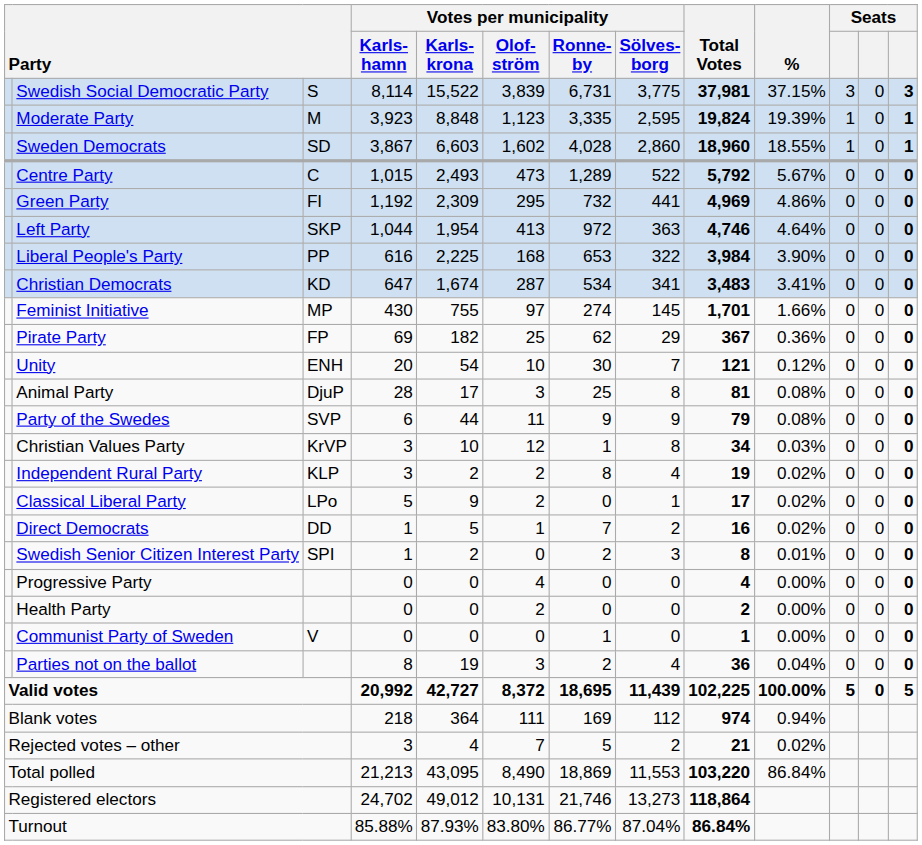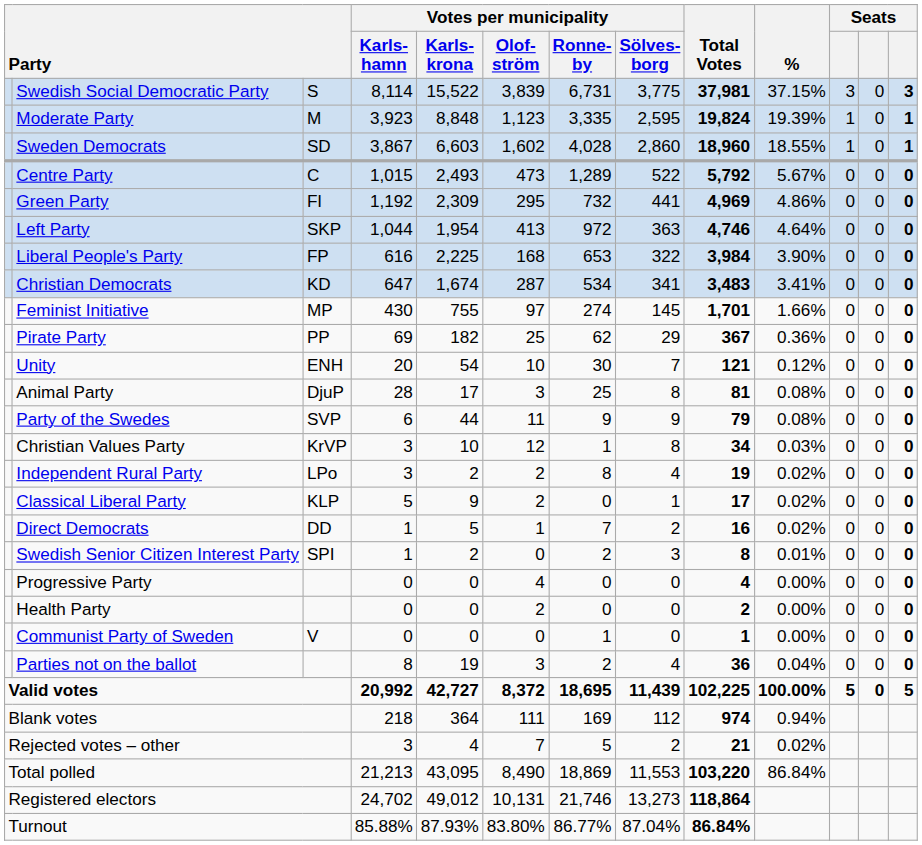 <table class="wikitable" border="1" style="text-align:right;">
 <tr>
 <th style="text-align:left;" valign=bottom rowspan=2 colspan=3>Party</th>
 <th colspan=5>Votes per municipality</th>
 <th align=center valign=bottom rowspan=2 width="50">Total Votes</th>
 <th align=center valign=bottom rowspan=2 width="50">%</th>
 <th colspan=3>Seats</th>
 </tr>
 <tr>
 <th align=center valign=bottom width="50"><a href='#'>Karls- hamn</a></th>
 <th align=center valign=bottom width="50"><a href='#'>Karls- krona</a></th>
 <th align=center valign=bottom width="50"><a href='#'>Olof- ström</a></th>
 <th align=center valign=bottom width="50"><a href='#'>Ronne- by</a></th>
 <th align=center valign=bottom width="50"><a href='#'>Sölves- borg</a></th>
 <th align=center valign=bottom width="20"><small></small></th>
 <th align=center valign=bottom width="20"><small><a href='#'></a></small></th>
 <th align=center valign=bottom width="20"><small></small></th>
 </tr>
 <tr style="background:#CEE0F2;">
 <td></td>
 <td align=left style="white-space: nowrap;"><a href='#'>Swedish Social Democratic Party</a></td>
 <td align=left>S</td>
 <td>8,114</td>
 <td>15,522</td>
 <td>3,839</td>
 <td>6,731</td>
 <td>3,775</td>
 <td><strong>37,981</strong></td>
 <td>37.15%</td>
 <td>3</td>
 <td>0</td>
 <td><strong>3</strong></td>
 </tr>
 <tr style="background:#CEE0F2;">
 <td></td>
 <td align=left><a href='#'>Moderate Party</a></td>
 <td align=left>M</td>
 <td>3,923</td>
 <td>8,848</td>
 <td>1,123</td>
 <td>3,335</td>
 <td>2,595</td>
 <td><strong>19,824</strong></td>
 <td>19.39%</td>
 <td>1</td>
 <td>0</td>
 <td><strong>1</strong></td>
 </tr>
 <tr style="background:#CEE0F2;">
 <td></td>
 <td align=left><a href='#'>Sweden Democrats</a></td>
 <td align=left>SD</td>
 <td>3,867</td>
 <td>6,603</td>
 <td>1,602</td>
 <td>4,028</td>
 <td>2,860</td>
 <td><strong>18,960</strong></td>
 <td>18.55%</td>
 <td>1</td>
 <td>0</td>
 <td><strong>1</strong></td>
 </tr>
 <tr style="background:#CEE0F2; border-top:3px solid darkgray;">
 <td></td>
 <td align=left><a href='#'>Centre Party</a></td>
 <td align=left>C</td>
 <td>1,015</td>
 <td>2,493</td>
 <td>473</td>
 <td>1,289</td>
 <td>522</td>
 <td><strong>5,792</strong></td>
 <td>5.67%</td>
 <td>0</td>
 <td>0</td>
 <td><strong>0</strong></td>
 </tr>
 <tr style="background:#CEE0F2;">
 <td></td>
 <td align=left><a href='#'>Green Party</a></td>
 <td align=left>FI</td>
 <td>1,192</td>
 <td>2,309</td>
 <td>295</td>
 <td>732</td>
 <td>441</td>
 <td><strong>4,969</strong></td>
 <td>4.86%</td>
 <td>0</td>
 <td>0</td>
 <td><strong>0</strong></td>
 </tr>
 <tr style="background:#CEE0F2;">
 <td></td>
 <td align=left><a href='#'>Left Party</a></td>
 <td align=left>SKP</td>
 <td>1,044</td>
 <td>1,954</td>
 <td>413</td>
 <td>972</td>
 <td>363</td>
 <td><strong>4,746</strong></td>
 <td>4.64%</td>
 <td>0</td>
 <td>0</td>
 <td><strong>0</strong></td>
 </tr>
 <tr style="background:#CEE0F2;">
 <td></td>
 <td align=left><a href='#'>Liberal People's Party</a></td>
-<td align=left>PP</td>
+<td align=left>FP</td>
 <td>616</td>
 <td>2,225</td>
 <td>168</td>
 <td>653</td>
 <td>322</td>
 <td><strong>3,984</strong></td>
 <td>3.90%</td>
 <td>0</td>
 <td>0</td>
 <td><strong>0</strong></td>
 </tr>
 <tr style="background:#CEE0F2;">
 <td></td>
 <td align=left><a href='#'>Christian Democrats</a></td>
 <td align=left>KD</td>
 <td>647</td>
 <td>1,674</td>
 <td>287</td>
 <td>534</td>
 <td>341</td>
 <td><strong>3,483</strong></td>
 <td>3.41%</td>
 <td>0</td>
 <td>0</td>
 <td><strong>0</strong></td>
 </tr>
 <tr>
 <td></td>
 <td align=left><a href='#'>Feminist Initiative</a></td>
 <td align=left>MP</td>
 <td>430</td>
 <td>755</td>
 <td>97</td>
 <td>274</td>
 <td>145</td>
 <td><strong>1,701</strong></td>
 <td>1.66%</td>
 <td>0</td>
 <td>0</td>
 <td><strong>0</strong></td>
 </tr>
 <tr>
 <td></td>
 <td align=left><a href='#'>Pirate Party</a></td>
-<td align=left>FP</td>
+<td align=left>PP</td>
 <td>69</td>
 <td>182</td>
 <td>25</td>
 <td>62</td>
 <td>29</td>
 <td><strong>367</strong></td>
 <td>0.36%</td>
 <td>0</td>
 <td>0</td>
 <td><strong>0</strong></td>
 </tr>
 <tr>
 <td></td>
 <td align=left><a href='#'>Unity</a></td>
 <td align=left>ENH</td>
 <td>20</td>
 <td>54</td>
 <td>10</td>
 <td>30</td>
 <td>7</td>
 <td><strong>121</strong></td>
 <td>0.12%</td>
 <td>0</td>
 <td>0</td>
 <td><strong>0</strong></td>
 </tr>
 <tr>
 <td></td>
 <td align=left>Animal Party</td>
 <td align=left>DjuP</td>
 <td>28</td>
 <td>17</td>
 <td>3</td>
 <td>25</td>
 <td>8</td>
 <td><strong>81</strong></td>
 <td>0.08%</td>
 <td>0</td>
 <td>0</td>
 <td><strong>0</strong></td>
 </tr>
 <tr>
 <td></td>
 <td align=left><a href='#'>Party of the Swedes</a></td>
 <td align=left>SVP</td>
 <td>6</td>
 <td>44</td>
 <td>11</td>
 <td>9</td>
 <td>9</td>
 <td><strong>79</strong></td>
 <td>0.08%</td>
 <td>0</td>
 <td>0</td>
 <td><strong>0</strong></td>
 </tr>
 <tr>
 <td></td>
 <td align=left>Christian Values Party</td>
 <td align=left>KrVP</td>
 <td>3</td>
 <td>10</td>
 <td>12</td>
 <td>1</td>
 <td>8</td>
 <td><strong>34</strong></td>
 <td>0.03%</td>
 <td>0</td>
 <td>0</td>
 <td><strong>0</strong></td>
 </tr>
 <tr>
 <td></td>
 <td align=left><a href='#'>Independent Rural Party</a></td>
-<td align=left>KLP</td>
+<td align=left>LPo</td>
 <td>3</td>
 <td>2</td>
 <td>2</td>
 <td>8</td>
 <td>4</td>
 <td><strong>19</strong></td>
 <td>0.02%</td>
 <td>0</td>
 <td>0</td>
 <td><strong>0</strong></td>
 </tr>
 <tr>
 <td></td>
 <td align=left><a href='#'>Classical Liberal Party</a></td>
-<td align=left>LPo</td>
+<td align=left>KLP</td>
 <td>5</td>
 <td>9</td>
 <td>2</td>
 <td>0</td>
 <td>1</td>
 <td><strong>17</strong></td>
 <td>0.02%</td>
 <td>0</td>
 <td>0</td>
 <td><strong>0</strong></td>
 </tr>
 <tr>
 <td></td>
 <td align=left><a href='#'>Direct Democrats</a></td>
 <td align=left>DD</td>
 <td>1</td>
 <td>5</td>
 <td>1</td>
 <td>7</td>
 <td>2</td>
 <td><strong>16</strong></td>
 <td>0.02%</td>
 <td>0</td>
 <td>0</td>
 <td><strong>0</strong></td>
 </tr>
 <tr>
 <td></td>
 <td align=left><a href='#'>Swedish Senior Citizen Interest Party</a></td>
 <td align=left>SPI</td>
 <td>1</td>
 <td>2</td>
 <td>0</td>
 <td>2</td>
 <td>3</td>
 <td><strong>8</strong></td>
 <td>0.01%</td>
 <td>0</td>
 <td>0</td>
 <td><strong>0</strong></td>
 </tr>
 <tr>
 <td></td>
 <td align=left>Progressive Party</td>
 <td></td>
 <td>0</td>
 <td>0</td>
 <td>4</td>
 <td>0</td>
 <td>0</td>
 <td><strong>4</strong></td>
 <td>0.00%</td>
 <td>0</td>
 <td>0</td>
 <td><strong>0</strong></td>
 </tr>
 <tr>
 <td></td>
 <td align=left>Health Party</td>
 <td></td>
 <td>0</td>
 <td>0</td>
 <td>2</td>
 <td>0</td>
 <td>0</td>
 <td><strong>2</strong></td>
 <td>0.00%</td>
 <td>0</td>
 <td>0</td>
 <td><strong>0</strong></td>
 </tr>
 <tr>
 <td></td>
 <td align=left><a href='#'>Communist Party of Sweden</a></td>
 <td align=left>V</td>
 <td>0</td>
 <td>0</td>
 <td>0</td>
 <td>1</td>
 <td>0</td>
 <td><strong>1</strong></td>
 <td>0.00%</td>
 <td>0</td>
 <td>0</td>
 <td><strong>0</strong></td>
 </tr>
 <tr>
 <td></td>
 <td align=left><a href='#'>Parties not on the ballot</a></td>
 <td></td>
 <td>8</td>
 <td>19</td>
 <td>3</td>
 <td>2</td>
 <td>4</td>
 <td><strong>36</strong></td>
 <td>0.04%</td>
 <td>0</td>
 <td>0</td>
 <td><strong>0</strong></td>
 </tr>
 <tr style="font-weight:bold">
 <td align=left colspan=3>Valid votes</td>
 <td>20,992</td>
 <td>42,727</td>
 <td>8,372</td>
 <td>18,695</td>
 <td>11,439</td>
 <td>102,225</td>
 <td>100.00%</td>
 <td>5</td>
 <td>0</td>
 <td>5</td>
 </tr>
 <tr>
 <td align=left colspan=3>Blank votes</td>
 <td>218</td>
 <td>364</td>
 <td>111</td>
 <td>169</td>
 <td>112</td>
 <td><strong>974</strong></td>
 <td>0.94%</td>
 <td></td>
 <td></td>
 <td></td>
 </tr>
 <tr>
 <td align=left colspan=3>Rejected votes – other</td>
 <td>3</td>
 <td>4</td>
 <td>7</td>
 <td>5</td>
 <td>2</td>
 <td><strong>21</strong></td>
 <td>0.02%</td>
 <td></td>
 <td></td>
 <td></td>
 </tr>
 <tr>
 <td align=left colspan=3>Total polled</td>
 <td>21,213</td>
 <td>43,095</td>
 <td>8,490</td>
 <td>18,869</td>
 <td>11,553</td>
 <td><strong>103,220</strong></td>
 <td>86.84%</td>
 <td></td>
 <td></td>
 <td></td>
 </tr>
 <tr>
 <td align=left colspan=3>Registered electors</td>
 <td>24,702</td>
 <td>49,012</td>
 <td>10,131</td>
 <td>21,746</td>
 <td>13,273</td>
 <td><strong>118,864</strong></td>
 <td></td>
 <td></td>
 <td></td>
 <td></td>
 </tr>
 <tr>
 <td align=left colspan=3>Turnout</td>
 <td>85.88%</td>
 <td>87.93%</td>
 <td>83.80%</td>
 <td>86.77%</td>
 <td>87.04%</td>
 <td><strong>86.84%</strong></td>
 <td></td>
 <td></td>
 <td></td>
 <td></td>
 </tr>
 </table>
